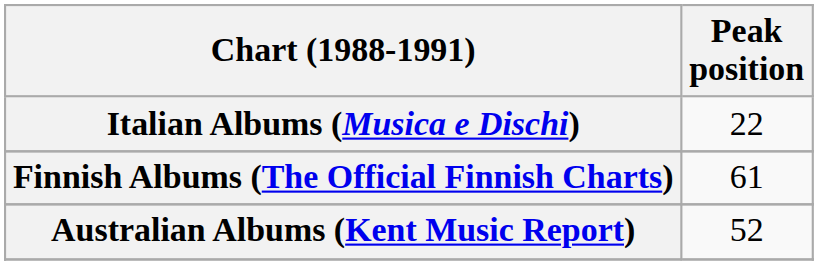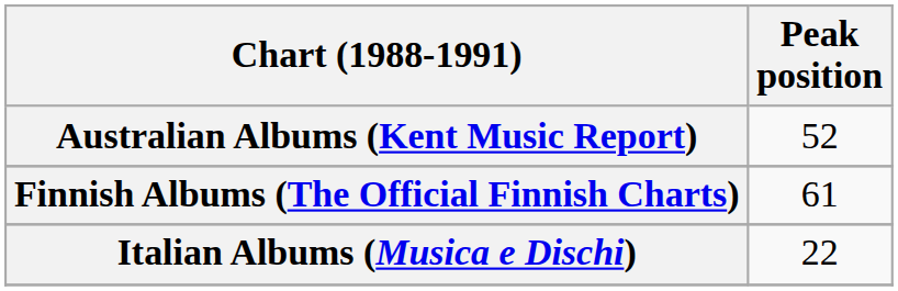 <table class="wikitable sortable plainrowheaders">
 <tr>
 <th scope="col">Chart (1988-1991)</th>
 <th scope="col">Peak<br>position</th>
 </tr>
 <tr>
-<th scope="row">Italian Albums (<em><a href='#'>Musica e Dischi</a></em>)</th>
-<td align="center">22</td>
+<th scope="row">Australian Albums (<a href='#'>Kent Music Report</a>)</th>
+<td align="center">52</td>
 </tr>
 <tr>
 </tr>
 <tr>
 <th scope="row">Finnish Albums (<a href='#'>The Official Finnish Charts</a>)</th>
 <td align="center">61</td>
 </tr>
 <tr>
 </tr>
 <tr>
-<th scope="row">Australian Albums (<a href='#'>Kent Music Report</a>)</th>
-<td align="center">52</td>
+<th scope="row">Italian Albums (<em><a href='#'>Musica e Dischi</a></em>)</th>
+<td align="center">22</td>
 </tr>
 <tr>
 </tr>
 <tr>
 </tr>
 <tr>
 </tr>
 <tr>
 </tr>
 </table>
